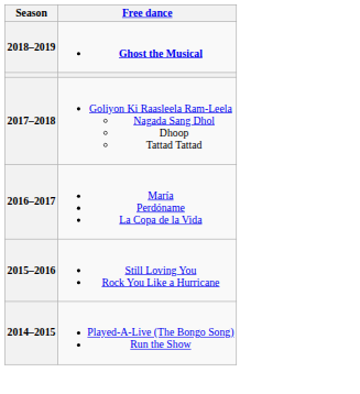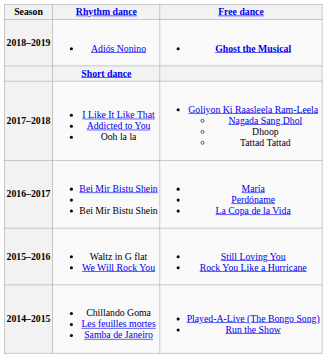 <table class=wikitable style=text-align:center>
 <tr>
 <th>Season</th>
+<th><a href='#'>Rhythm dance</a></th>
 <th><a href='#'>Free dance</a></th>
 </tr>
 <tr>
 <th>2018–2019 <br> </th>
+<td><br><ul><li> <a href='#'>Adiós Nonino</a> <br></li></ul></td>
 <td><strong><br><ul><li><a href='#'>Ghost the Musical</a> <br></li></ul></strong></td>
 </tr>
 <tr>
 <th></th>
+<th><a href='#'>Short dance</a></th>
 <th></th>
 </tr>
 <tr>
 <th>2017–2018 <br> </th>
+<td><br><ul><li> <a href='#'>I Like It Like That</a></li><li> <a href='#'>Addicted to You</a> <br></li><li> Ooh la la <br></li></ul></td>
 <td><br><ul><li><a href='#'>Goliyon Ki Raasleela Ram-Leela</a><ul><li><a href='#'>Nagada Sang Dhol</a></li><li>Dhoop</li><li>Tattad Tattad <br></li></ul></li></ul></td>
 </tr>
 <tr>
 <th>2016–2017 <br> </th>
+<td><br><ul><li> <a href='#'>Bei Mir Bistu Shein</a> <br></li><li></li><li> Bei Mir Bistu Shein <br></li></ul></td>
 <td><br><ul><li><a href='#'>María</a> <br></li><li><a href='#'>Perdóname</a> <br></li><li><a href='#'>La Copa de la Vida</a> <br></li></ul></td>
 </tr>
 <tr>
 <th>2015–2016 <br> </th>
+<td><br><ul><li> Waltz in G flat <br></li><li> <a href='#'>We Will Rock You</a> <br></li></ul></td>
 <td><br><ul><li><a href='#'>Still Loving You</a> <br></li><li><a href='#'>Rock You Like a Hurricane</a> <br></li></ul></td>
 </tr>
 <tr>
 <th>2014–2015 <br> </th>
+<td><br><ul><li> Chillando Goma <br></li><li> <a href='#'>Les feuilles mortes</a> <br></li><li> <a href='#'>Samba de Janeiro</a> <br></li></ul></td>
 <td><br><ul><li><a href='#'>Played-A-Live (The Bongo Song)</a> <br></li><li><a href='#'>Run the Show</a> <br></li></ul></td>
 </tr>
 </table>
